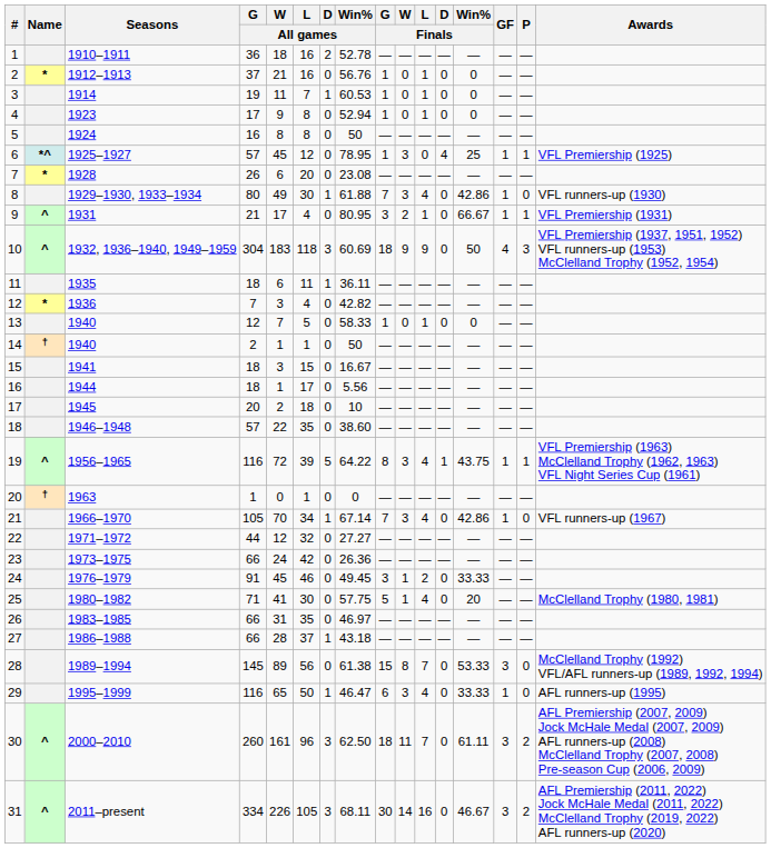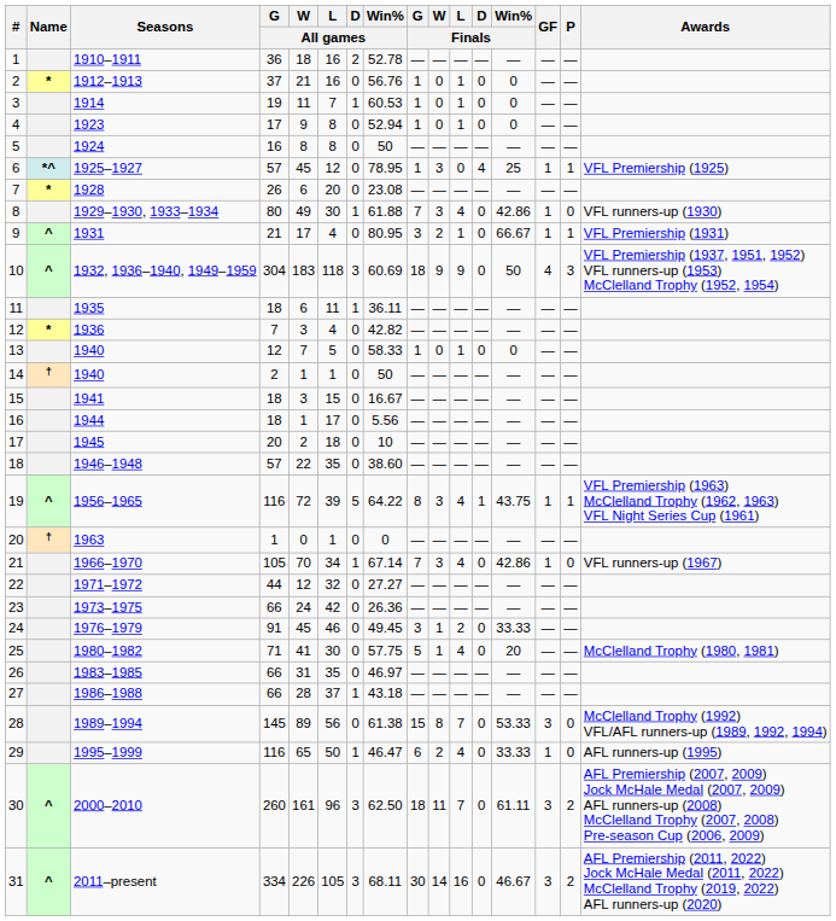 <table class="wikitable plainrowheaders sortable" style="text-align: center">
 <tr>
 <th scope="col" rowspan=2>#</th>
 <th scope="col" rowspan=2>Name</th>
 <th scope="col" rowspan=2>Seasons</th>
 <th scope="col">G</th>
 <th scope="col">W</th>
 <th scope="col">L</th>
 <th scope="col">D</th>
 <th scope="col">Win%</th>
 <th scope="col">G</th>
 <th scope="col">W</th>
 <th scope="col">L</th>
 <th scope="col">D</th>
 <th scope="col">Win%</th>
 <th scope="col" rowspan=2>GF</th>
 <th scope="col" rowspan=2>P</th>
 <th scope="col" class="unsortable" rowspan=2>Awards</th>
 </tr>
 <tr>
 <th scope="col" colspan=5>All games</th>
 <th scope="col" colspan=5>Finals</th>
 </tr>
 <tr>
 <td>1</td>
 <th scope="row"></th>
 <td align=left><a href='#'>1910</a>–<a href='#'>1911</a></td>
 <td>36</td>
 <td>18</td>
 <td>16</td>
 <td>2</td>
 <td>52.78</td>
 <td>—</td>
 <td>—</td>
 <td>—</td>
 <td>—</td>
 <td>—</td>
 <td>—</td>
 <td>—</td>
 <td></td>
 </tr>
 <tr>
 <td>2</td>
 <th scope="row" style="background:#FFFF99">*</th>
 <td align=left><a href='#'>1912</a>–<a href='#'>1913</a></td>
 <td>37</td>
 <td>21</td>
 <td>16</td>
 <td>0</td>
 <td>56.76</td>
 <td>1</td>
 <td>0</td>
 <td>1</td>
 <td>0</td>
 <td>0</td>
 <td>—</td>
 <td>—</td>
 <td></td>
 </tr>
 <tr>
 <td>3</td>
 <th scope="row"></th>
 <td align=left><a href='#'>1914</a></td>
 <td>19</td>
 <td>11</td>
 <td>7</td>
 <td>1</td>
 <td>60.53</td>
 <td>1</td>
 <td>0</td>
 <td>1</td>
 <td>0</td>
 <td>0</td>
 <td>—</td>
 <td>—</td>
 <td></td>
 </tr>
 <tr>
 <td>4</td>
 <th scope="row"></th>
 <td align=left><a href='#'>1923</a></td>
 <td>17</td>
 <td>9</td>
 <td>8</td>
 <td>0</td>
 <td>52.94</td>
 <td>1</td>
 <td>0</td>
 <td>1</td>
 <td>0</td>
 <td>0</td>
 <td>—</td>
 <td>—</td>
 <td></td>
 </tr>
 <tr>
 <td>5</td>
 <th scope="row"></th>
 <td align=left><a href='#'>1924</a></td>
 <td>16</td>
 <td>8</td>
 <td>8</td>
 <td>0</td>
 <td>50</td>
 <td>—</td>
 <td>—</td>
 <td>—</td>
 <td>—</td>
 <td>—</td>
 <td>—</td>
 <td>—</td>
 <td></td>
 </tr>
 <tr>
 <td>6</td>
 <th scope="row" style="background:#CFECEC">*^</th>
 <td align=left><a href='#'>1925</a>–<a href='#'>1927</a></td>
 <td>57</td>
 <td>45</td>
 <td>12</td>
 <td>0</td>
 <td>78.95</td>
 <td>1</td>
 <td>3</td>
 <td>0</td>
 <td>4</td>
 <td>25</td>
 <td>1</td>
 <td>1</td>
 <td align=left><a href='#'>VFL Premiership</a> (<a href='#'>1925</a>)</td>
 </tr>
 <tr>
 <td>7</td>
 <th scope="row" style="background:#FFFF99">*</th>
 <td align=left><a href='#'>1928</a></td>
 <td>26</td>
 <td>6</td>
 <td>20</td>
 <td>0</td>
 <td>23.08</td>
 <td>—</td>
 <td>—</td>
 <td>—</td>
 <td>—</td>
 <td>—</td>
 <td>—</td>
 <td>—</td>
 <td></td>
 </tr>
 <tr>
 <td>8</td>
 <th scope="row"></th>
 <td align=left><a href='#'>1929</a>–<a href='#'>1930</a>, <a href='#'>1933</a>–<a href='#'>1934</a></td>
 <td>80</td>
 <td>49</td>
 <td>30</td>
 <td>1</td>
 <td>61.88</td>
 <td>7</td>
 <td>3</td>
 <td>4</td>
 <td>0</td>
 <td>42.86</td>
 <td>1</td>
 <td>0</td>
 <td align=left>VFL runners-up (<a href='#'>1930</a>)</td>
 </tr>
 <tr>
 <td>9</td>
 <th scope="row" style="background:#ccffcc">^</th>
 <td align=left><a href='#'>1931</a></td>
 <td>21</td>
 <td>17</td>
 <td>4</td>
 <td>0</td>
 <td>80.95</td>
 <td>3</td>
 <td>2</td>
 <td>1</td>
 <td>0</td>
 <td>66.67</td>
 <td>1</td>
 <td>1</td>
 <td align=left><a href='#'>VFL Premiership</a> (<a href='#'>1931</a>)</td>
 </tr>
 <tr>
 <td>10</td>
 <th scope="row" style="background:#ccffcc">^</th>
 <td align=left><a href='#'>1932</a>, <a href='#'>1936</a>–<a href='#'>1940</a>, <a href='#'>1949</a>–<a href='#'>1959</a></td>
 <td>304</td>
 <td>183</td>
 <td>118</td>
 <td>3</td>
 <td>60.69</td>
 <td>18</td>
 <td>9</td>
 <td>9</td>
 <td>0</td>
 <td>50</td>
 <td>4</td>
 <td>3</td>
 <td align=left><a href='#'>VFL Premiership</a> (<a href='#'>1937</a>, <a href='#'>1951</a>, <a href='#'>1952</a>)<br>VFL runners-up (<a href='#'>1953</a>)<br><a href='#'>McClelland Trophy</a> (<a href='#'>1952</a>, <a href='#'>1954</a>)</td>
 </tr>
 <tr>
 <td>11</td>
 <th scope="row"></th>
 <td align=left><a href='#'>1935</a></td>
 <td>18</td>
 <td>6</td>
 <td>11</td>
 <td>1</td>
 <td>36.11</td>
 <td>—</td>
 <td>—</td>
 <td>—</td>
 <td>—</td>
 <td>—</td>
 <td>—</td>
 <td>—</td>
 <td></td>
 </tr>
 <tr>
 <td>12</td>
 <th scope="row" style="background:#FFFF99">*</th>
 <td align=left><a href='#'>1936</a></td>
 <td>7</td>
 <td>3</td>
 <td>4</td>
 <td>0</td>
 <td>42.82</td>
 <td>—</td>
 <td>—</td>
 <td>—</td>
 <td>—</td>
 <td>—</td>
 <td>—</td>
 <td>—</td>
 <td></td>
 </tr>
 <tr>
 <td>13</td>
 <th scope="row"></th>
 <td align=left><a href='#'>1940</a></td>
 <td>12</td>
 <td>7</td>
 <td>5</td>
 <td>0</td>
 <td>58.33</td>
 <td>1</td>
 <td>0</td>
 <td>1</td>
 <td>0</td>
 <td>0</td>
 <td>—</td>
 <td>—</td>
 <td></td>
 </tr>
 <tr>
 <td>14</td>
 <th scope="row" style="background:#ffe6bd"><sup>†</sup></th>
 <td align=left><a href='#'>1940</a></td>
 <td>2</td>
 <td>1</td>
 <td>1</td>
 <td>0</td>
 <td>50</td>
 <td>—</td>
 <td>—</td>
 <td>—</td>
 <td>—</td>
 <td>—</td>
 <td>—</td>
 <td>—</td>
 <td></td>
 </tr>
 <tr>
 <td>15</td>
 <th scope="row"></th>
 <td align=left><a href='#'>1941</a></td>
 <td>18</td>
 <td>3</td>
 <td>15</td>
 <td>0</td>
 <td>16.67</td>
 <td>—</td>
 <td>—</td>
 <td>—</td>
 <td>—</td>
 <td>—</td>
 <td>—</td>
 <td>—</td>
 <td></td>
 </tr>
 <tr>
 <td>16</td>
 <th scope="row"></th>
 <td align=left><a href='#'>1944</a></td>
 <td>18</td>
 <td>1</td>
 <td>17</td>
 <td>0</td>
 <td>5.56</td>
 <td>—</td>
 <td>—</td>
 <td>—</td>
 <td>—</td>
 <td>—</td>
 <td>—</td>
 <td>—</td>
 <td></td>
 </tr>
 <tr>
 <td>17</td>
 <th scope="row"></th>
 <td align=left><a href='#'>1945</a></td>
 <td>20</td>
 <td>2</td>
 <td>18</td>
 <td>0</td>
 <td>10</td>
 <td>—</td>
 <td>—</td>
 <td>—</td>
 <td>—</td>
 <td>—</td>
 <td>—</td>
 <td>—</td>
 <td></td>
 </tr>
 <tr>
 <td>18</td>
 <th scope="row"></th>
 <td align=left><a href='#'>1946</a>–<a href='#'>1948</a></td>
 <td>57</td>
 <td>22</td>
 <td>35</td>
 <td>0</td>
 <td>38.60</td>
 <td>—</td>
 <td>—</td>
 <td>—</td>
 <td>—</td>
 <td>—</td>
 <td>—</td>
 <td>—</td>
 <td></td>
 </tr>
 <tr>
 <td>19</td>
 <th scope="row" style="background:#ccffcc">^</th>
 <td align=left><a href='#'>1956</a>–<a href='#'>1965</a></td>
 <td>116</td>
 <td>72</td>
 <td>39</td>
 <td>5</td>
 <td>64.22</td>
 <td>8</td>
 <td>3</td>
 <td>4</td>
 <td>1</td>
 <td>43.75</td>
 <td>1</td>
 <td>1</td>
 <td align=left><a href='#'>VFL Premiership</a> (<a href='#'>1963</a>)<br><a href='#'>McClelland Trophy</a> (<a href='#'>1962</a>, <a href='#'>1963</a>)<br><a href='#'>VFL Night Series Cup</a> (<a href='#'>1961</a>)</td>
 </tr>
 <tr>
 <td>20</td>
 <th scope="row" style="background:#ffe6bd"><sup>†</sup></th>
 <td align=left><a href='#'>1963</a></td>
 <td>1</td>
 <td>0</td>
 <td>1</td>
 <td>0</td>
 <td>0</td>
 <td>—</td>
 <td>—</td>
 <td>—</td>
 <td>—</td>
 <td>—</td>
 <td>—</td>
 <td>—</td>
 <td></td>
 </tr>
 <tr>
 <td>21</td>
 <th scope="row"></th>
 <td align=left><a href='#'>1966</a>–<a href='#'>1970</a></td>
 <td>105</td>
 <td>70</td>
 <td>34</td>
 <td>1</td>
 <td>67.14</td>
 <td>7</td>
 <td>3</td>
 <td>4</td>
 <td>0</td>
 <td>42.86</td>
 <td>1</td>
 <td>0</td>
 <td align=left>VFL runners-up (<a href='#'>1967</a>)</td>
 </tr>
 <tr>
 <td>22</td>
 <th scope="row"></th>
 <td align=left><a href='#'>1971</a>–<a href='#'>1972</a></td>
 <td>44</td>
 <td>12</td>
 <td>32</td>
 <td>0</td>
 <td>27.27</td>
 <td>—</td>
 <td>—</td>
 <td>—</td>
 <td>—</td>
 <td>—</td>
 <td>—</td>
 <td>—</td>
 <td></td>
 </tr>
 <tr>
 <td>23</td>
 <th scope="row"></th>
 <td align=left><a href='#'>1973</a>–<a href='#'>1975</a></td>
 <td>66</td>
 <td>24</td>
 <td>42</td>
 <td>0</td>
 <td>26.36</td>
 <td>—</td>
 <td>—</td>
 <td>—</td>
 <td>—</td>
 <td>—</td>
 <td>—</td>
 <td>—</td>
 <td></td>
 </tr>
 <tr>
 <td>24</td>
 <th scope="row"></th>
 <td align=left><a href='#'>1976</a>–<a href='#'>1979</a></td>
 <td>91</td>
 <td>45</td>
 <td>46</td>
 <td>0</td>
 <td>49.45</td>
 <td>3</td>
 <td>1</td>
 <td>2</td>
 <td>0</td>
 <td>33.33</td>
 <td>—</td>
 <td>—</td>
 <td></td>
 </tr>
 <tr>
 <td>25</td>
 <th scope="row"></th>
 <td align=left><a href='#'>1980</a>–<a href='#'>1982</a></td>
 <td>71</td>
 <td>41</td>
 <td>30</td>
 <td>0</td>
 <td>57.75</td>
 <td>5</td>
 <td>1</td>
 <td>4</td>
 <td>0</td>
 <td>20</td>
 <td>—</td>
 <td>—</td>
 <td align=left><a href='#'>McClelland Trophy</a> (<a href='#'>1980</a>, <a href='#'>1981</a>)</td>
 </tr>
 <tr>
 <td>26</td>
 <th scope="row"></th>
 <td align=left><a href='#'>1983</a>–<a href='#'>1985</a></td>
 <td>66</td>
 <td>31</td>
 <td>35</td>
 <td>0</td>
 <td>46.97</td>
 <td>—</td>
 <td>—</td>
 <td>—</td>
 <td>—</td>
 <td>—</td>
 <td>—</td>
 <td>—</td>
 <td></td>
 </tr>
 <tr>
 <td>27</td>
 <th scope="row"></th>
 <td align=left><a href='#'>1986</a>–<a href='#'>1988</a></td>
 <td>66</td>
 <td>28</td>
 <td>37</td>
 <td>1</td>
 <td>43.18</td>
 <td>—</td>
 <td>—</td>
 <td>—</td>
 <td>—</td>
 <td>—</td>
 <td>—</td>
 <td>—</td>
 <td></td>
 </tr>
 <tr>
 <td>28</td>
 <th scope="row"></th>
 <td align=left><a href='#'>1989</a>–<a href='#'>1994</a></td>
 <td>145</td>
 <td>89</td>
 <td>56</td>
 <td>0</td>
 <td>61.38</td>
 <td>15</td>
 <td>8</td>
 <td>7</td>
 <td>0</td>
 <td>53.33</td>
 <td>3</td>
 <td>0</td>
 <td align=left><a href='#'>McClelland Trophy</a> (<a href='#'>1992</a>)<br>VFL/AFL runners-up (<a href='#'>1989</a>, <a href='#'>1992</a>, <a href='#'>1994</a>)</td>
 </tr>
 <tr>
 <td>29</td>
 <th scope="row"></th>
 <td align=left><a href='#'>1995</a>–<a href='#'>1999</a></td>
 <td>116</td>
 <td>65</td>
 <td>50</td>
 <td>1</td>
 <td>46.47</td>
 <td>6</td>
-<td>3</td>
+<td>2</td>
 <td>4</td>
 <td>0</td>
 <td>33.33</td>
 <td>1</td>
 <td>0</td>
 <td align=left>AFL runners-up (<a href='#'>1995</a>)</td>
 </tr>
 <tr>
 <td>30</td>
 <th scope="row" style="background:#ccffcc">^</th>
 <td align=left><a href='#'>2000</a>–<a href='#'>2010</a></td>
 <td>260</td>
 <td>161</td>
 <td>96</td>
 <td>3</td>
 <td>62.50</td>
 <td>18</td>
 <td>11</td>
 <td>7</td>
 <td>0</td>
 <td>61.11</td>
 <td>3</td>
 <td>2</td>
 <td align=left><a href='#'>AFL Premiership</a> (<a href='#'>2007</a>, <a href='#'>2009</a>)<br><a href='#'>Jock McHale Medal</a> (<a href='#'>2007</a>, <a href='#'>2009</a>)<br>AFL runners-up (<a href='#'>2008</a>)<br><a href='#'>McClelland Trophy</a> (<a href='#'>2007</a>, <a href='#'>2008</a>)<br><a href='#'>Pre-season Cup</a> (<a href='#'>2006</a>, <a href='#'>2009</a>)</td>
 </tr>
 <tr>
 <td>31</td>
 <th scope="row" style="background:#ccffcc">^</th>
 <td align=left><a href='#'>2011</a>–present</td>
 <td>334</td>
 <td>226</td>
 <td>105</td>
 <td>3</td>
 <td>68.11</td>
 <td>30</td>
 <td>14</td>
 <td>16</td>
 <td>0</td>
 <td>46.67</td>
 <td>3</td>
 <td>2</td>
 <td align=left><a href='#'>AFL Premiership</a> (<a href='#'>2011</a>, <a href='#'>2022</a>)<br><a href='#'>Jock McHale Medal</a> (<a href='#'>2011</a>, <a href='#'>2022</a>)<br> <a href='#'>McClelland Trophy</a> (<a href='#'>2019</a>, <a href='#'>2022</a>)<br>AFL runners-up (<a href='#'>2020</a>)</td>
 </tr>
 </table>
